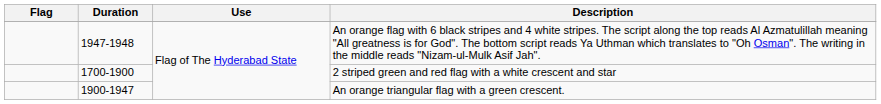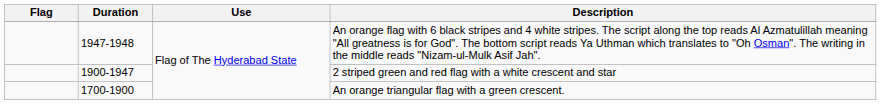 <table class="wikitable" width="100%">
 <tr>
 <th style="width:100px;">Flag</th>
 <th style="width:100px;">Duration</th>
 <th style="width:250px;">Use</th>
 <th style="min-width:250px">Description</th>
 </tr>
 <tr>
 </tr>
 <tr>
 <td></td>
 <td>1947-1948</td>
 <td rowspan="3">Flag of The <a href='#'>Hyderabad State</a></td>
 <td>An orange flag with 6 black stripes and 4 white stripes. The script along the top reads Al Azmatulillah meaning "All greatness is for God". The bottom script reads Ya Uthman which translates to "Oh <a href='#'>Osman</a>". The writing in the middle reads "Nizam-ul-Mulk Asif Jah".</td>
 </tr>
 <tr>
 <td></td>
-<td>1700-1900</td>
+<td>1900-1947</td>
 <td>2 striped green and red flag with a white crescent and star</td>
 </tr>
 <tr>
 <td></td>
-<td>1900-1947</td>
+<td>1700-1900</td>
 <td>An orange triangular flag with a green crescent.</td>
 </tr>
 </table>
